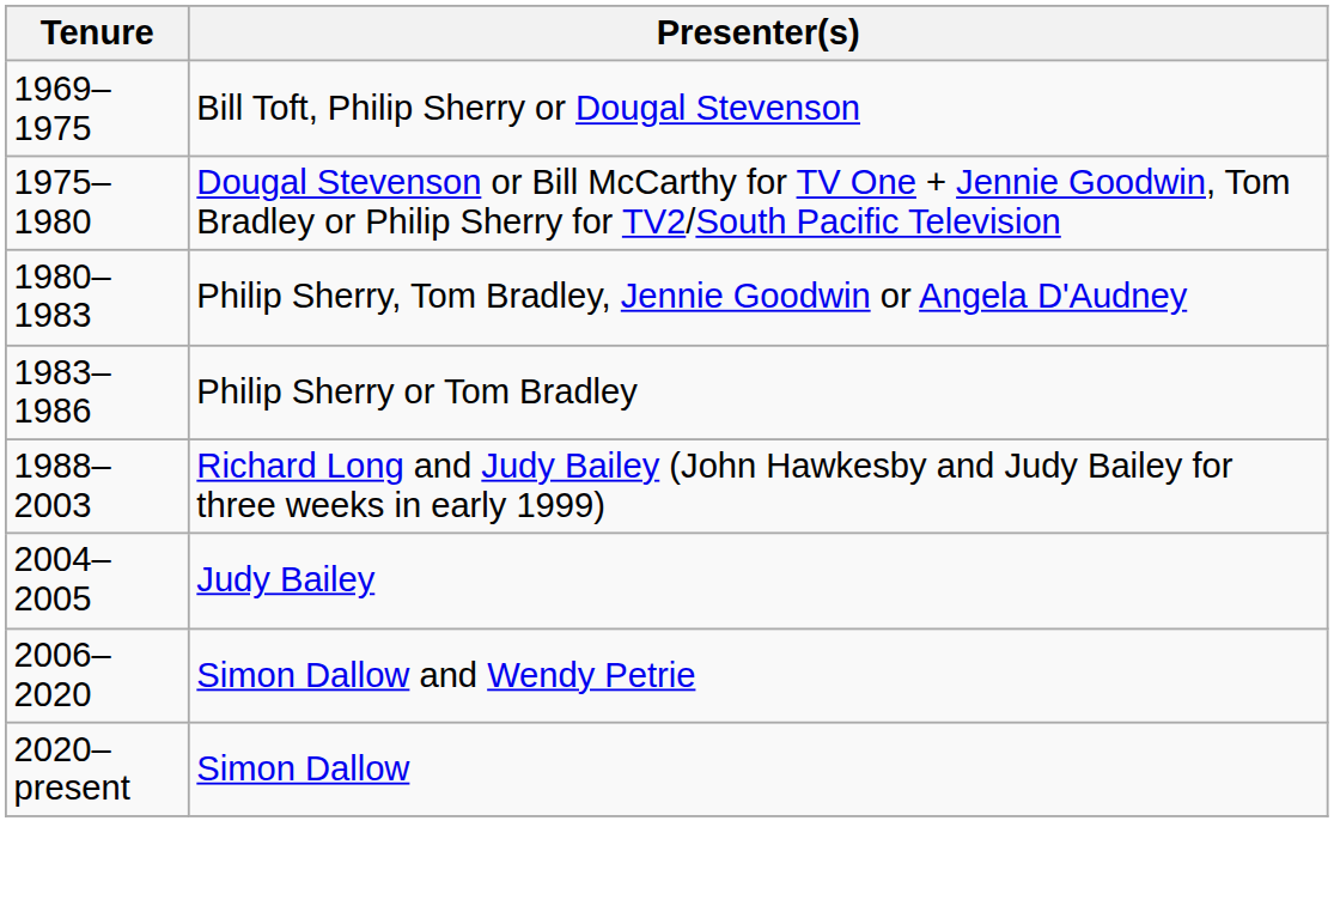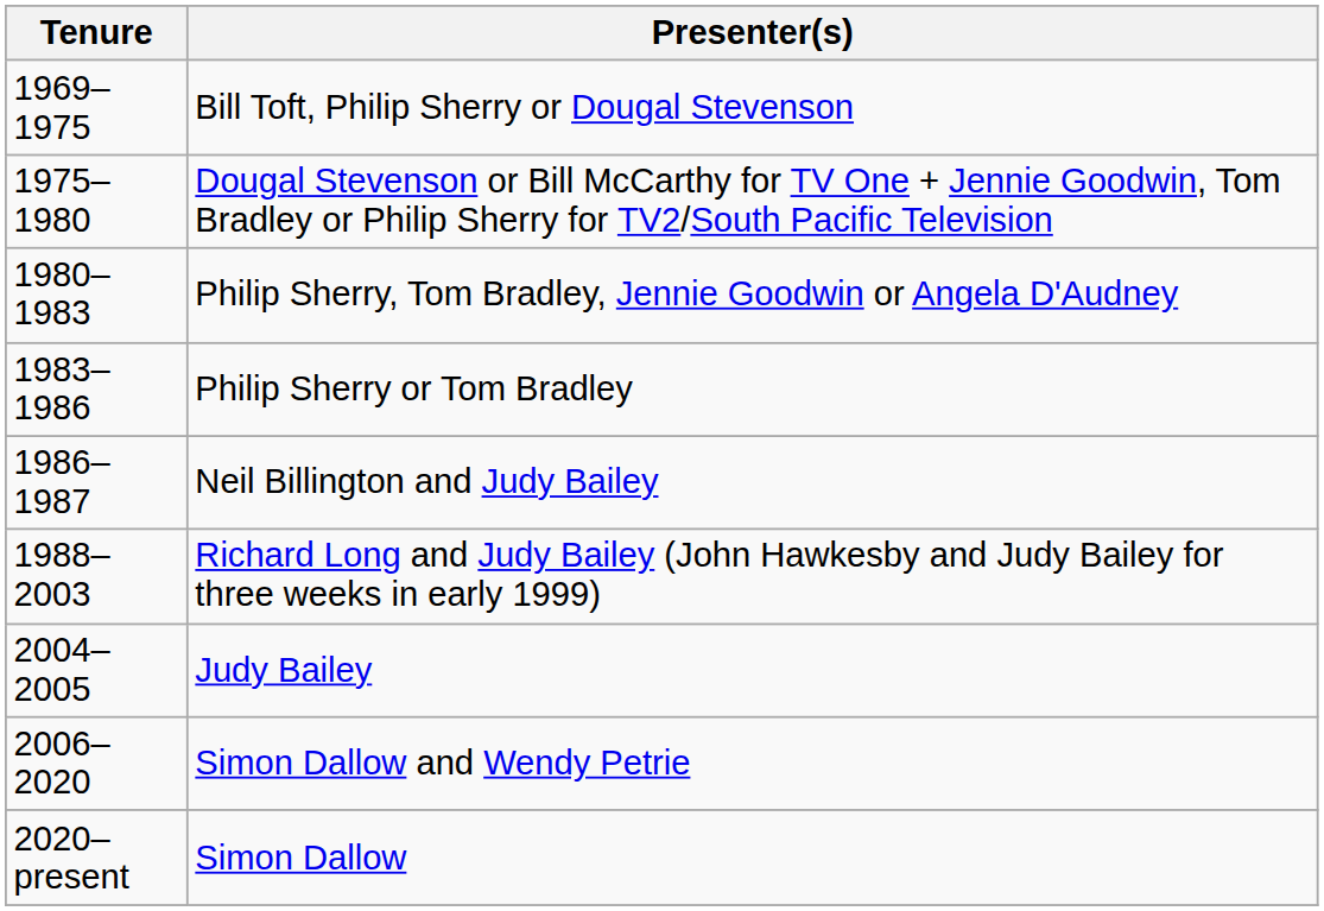 <table class=wikitable>
 <tr>
 <th>Tenure</th>
 <th>Presenter(s)</th>
 </tr>
 <tr>
 <td>1969–1975</td>
 <td>Bill Toft, Philip Sherry or <a href='#'>Dougal Stevenson</a></td>
 </tr>
 <tr>
 <td>1975–1980</td>
 <td><a href='#'>Dougal Stevenson</a> or Bill McCarthy for <a href='#'>TV One</a> + <a href='#'>Jennie Goodwin</a>, Tom Bradley or Philip Sherry for <a href='#'>TV2</a>/<a href='#'>South Pacific Television</a></td>
 </tr>
 <tr>
 <td>1980–1983</td>
 <td>Philip Sherry, Tom Bradley, <a href='#'>Jennie Goodwin</a> or <a href='#'>Angela D'Audney</a></td>
 </tr>
 <tr>
 <td>1983–1986</td>
 <td>Philip Sherry or Tom Bradley</td>
 </tr>
 <tr>
+<td>1986–1987</td>
+<td>Neil Billington and <a href='#'>Judy Bailey</a></td>
+</tr>
+<tr>
 <td>1988–2003</td>
 <td><a href='#'>Richard Long</a> and <a href='#'>Judy Bailey</a> (John Hawkesby and Judy Bailey for three weeks in early 1999)</td>
 </tr>
 <tr>
 <td>2004–2005</td>
 <td><a href='#'>Judy Bailey</a></td>
 </tr>
 <tr>
 <td>2006–2020</td>
 <td><a href='#'>Simon Dallow</a> and <a href='#'>Wendy Petrie</a></td>
 </tr>
 <tr>
 <td>2020–present</td>
 <td><a href='#'>Simon Dallow</a></td>
 </tr>
 </table>
